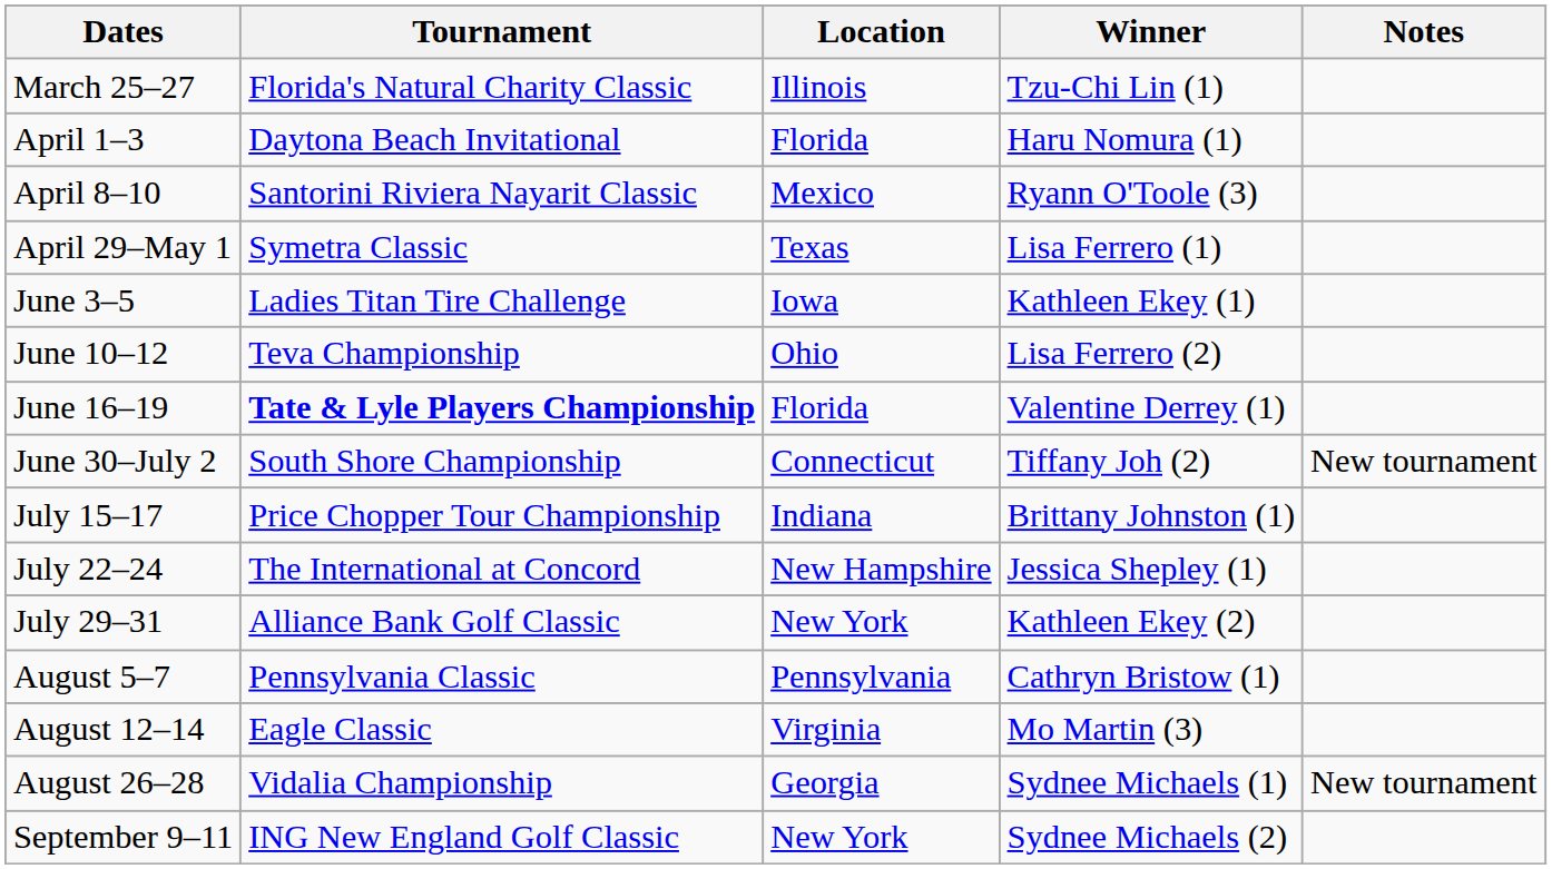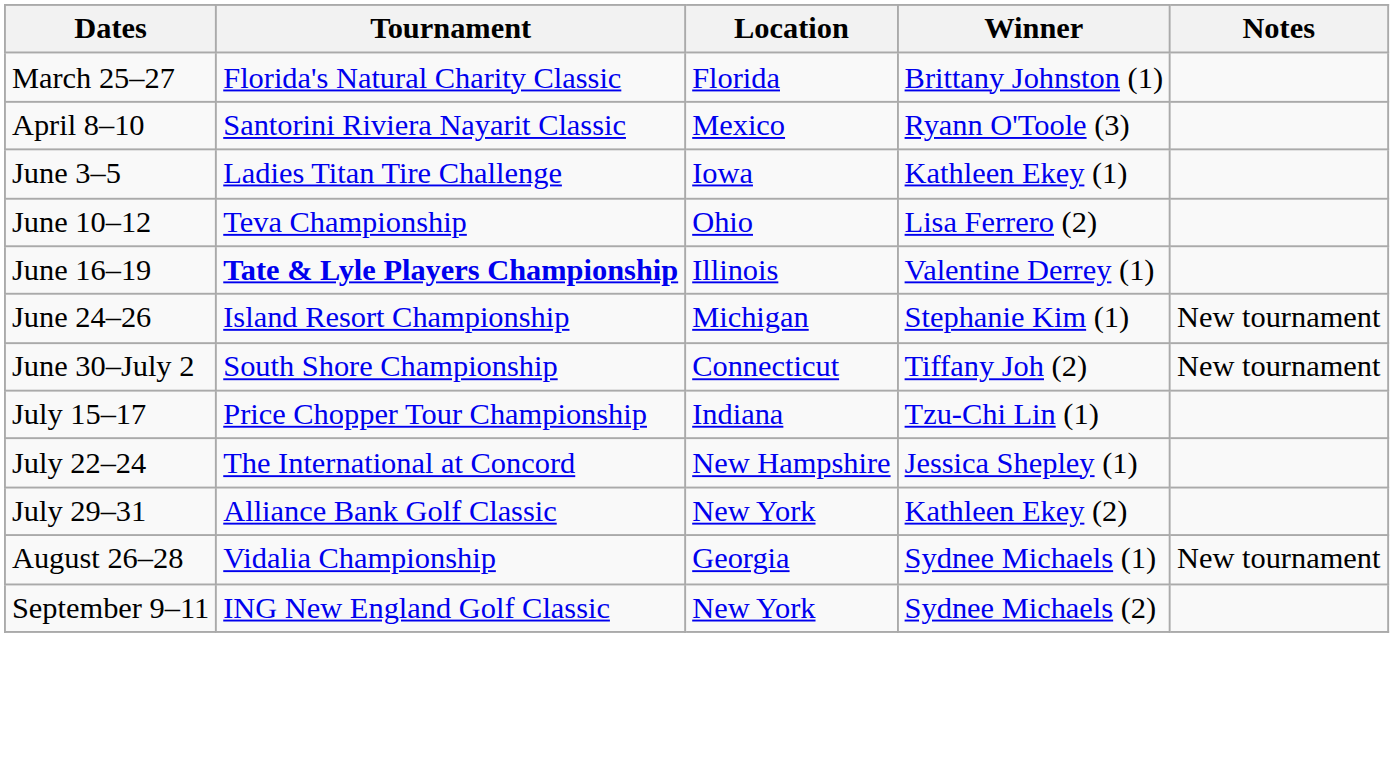 <table class="wikitable sortable">
 <tr>
 <th>Dates</th>
 <th>Tournament</th>
 <th>Location</th>
 <th>Winner</th>
 <th>Notes</th>
 </tr>
 <tr>
 <td>March 25–27</td>
 <td><a href='#'>Florida's Natural Charity Classic</a></td>
-<td><a href='#'>Illinois</a></td>
-<td> <a href='#'>Tzu-Chi Lin</a> (1)</td>
-<td></td>
-</tr>
-<tr>
-<td>April 1–3</td>
-<td><a href='#'>Daytona Beach Invitational</a></td>
 <td><a href='#'>Florida</a></td>
-<td> <a href='#'>Haru Nomura</a> (1)</td>
+<td> <a href='#'>Brittany Johnston</a> (1)</td>
 <td></td>
 </tr>
 <tr>
 <td>April 8–10</td>
 <td><a href='#'>Santorini Riviera Nayarit Classic</a></td>
 <td><a href='#'>Mexico</a></td>
 <td> <a href='#'>Ryann O'Toole</a> (3)</td>
-<td></td>
-</tr>
-<tr>
-<td>April 29–May 1</td>
-<td><a href='#'>Symetra Classic</a></td>
-<td><a href='#'>Texas</a></td>
-<td> <a href='#'>Lisa Ferrero</a> (1)</td>
 <td></td>
 </tr>
 <tr>
 <td>June 3–5</td>
 <td><a href='#'>Ladies Titan Tire Challenge</a></td>
 <td><a href='#'>Iowa</a></td>
 <td> <a href='#'>Kathleen Ekey</a> (1)</td>
 <td></td>
 </tr>
 <tr>
 <td>June 10–12</td>
 <td><a href='#'>Teva Championship</a></td>
 <td><a href='#'>Ohio</a></td>
 <td> <a href='#'>Lisa Ferrero</a> (2)</td>
 <td></td>
 </tr>
 <tr>
 <td>June 16–19</td>
 <td><strong><a href='#'>Tate & Lyle Players Championship</a></strong></td>
-<td><a href='#'>Florida</a></td>
+<td><a href='#'>Illinois</a></td>
 <td> <a href='#'>Valentine Derrey</a> (1)</td>
 <td></td>
+</tr>
+<tr>
+<td>June 24–26</td>
+<td><a href='#'>Island Resort Championship</a></td>
+<td><a href='#'>Michigan</a></td>
+<td> <a href='#'>Stephanie Kim</a> (1)</td>
+<td>New tournament</td>
 </tr>
 <tr>
 <td>June 30–July 2</td>
 <td><a href='#'>South Shore Championship</a></td>
 <td><a href='#'>Connecticut</a></td>
 <td> <a href='#'>Tiffany Joh</a> (2)</td>
 <td>New tournament</td>
 </tr>
 <tr>
 <td>July 15–17</td>
 <td><a href='#'>Price Chopper Tour Championship</a></td>
 <td><a href='#'>Indiana</a></td>
-<td> <a href='#'>Brittany Johnston</a> (1)</td>
+<td> <a href='#'>Tzu-Chi Lin</a> (1)</td>
 <td></td>
 </tr>
 <tr>
 <td>July 22–24</td>
 <td><a href='#'>The International at Concord</a></td>
 <td><a href='#'>New Hampshire</a></td>
 <td> <a href='#'>Jessica Shepley</a> (1)</td>
 <td></td>
 </tr>
 <tr>
 <td>July 29–31</td>
 <td><a href='#'>Alliance Bank Golf Classic</a></td>
 <td><a href='#'>New York</a></td>
 <td> <a href='#'>Kathleen Ekey</a> (2)</td>
 <td></td>
 </tr>
 <tr>
-<td>August 5–7</td>
-<td><a href='#'>Pennsylvania Classic</a></td>
-<td><a href='#'>Pennsylvania</a></td>
-<td> <a href='#'>Cathryn Bristow</a> (1)</td>
-<td></td>
-</tr>
-<tr>
-<td>August 12–14</td>
-<td><a href='#'>Eagle Classic</a></td>
-<td><a href='#'>Virginia</a></td>
-<td> <a href='#'>Mo Martin</a> (3)</td>
-<td></td>
-</tr>
-<tr>
 <td>August 26–28</td>
 <td><a href='#'>Vidalia Championship</a></td>
 <td><a href='#'>Georgia</a></td>
 <td> <a href='#'>Sydnee Michaels</a> (1)</td>
 <td>New tournament</td>
 </tr>
 <tr>
 <td>September 9–11</td>
 <td><a href='#'>ING New England Golf Classic</a></td>
 <td><a href='#'>New York</a></td>
 <td> <a href='#'>Sydnee Michaels</a> (2)</td>
 <td></td>
 </tr>
 </table>
